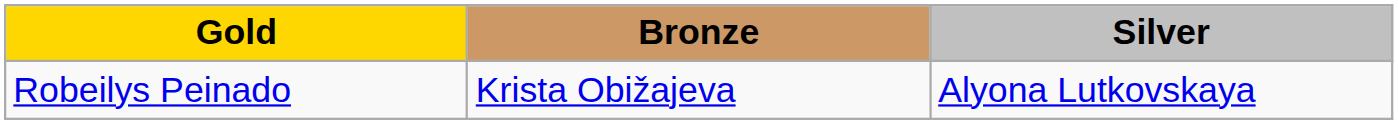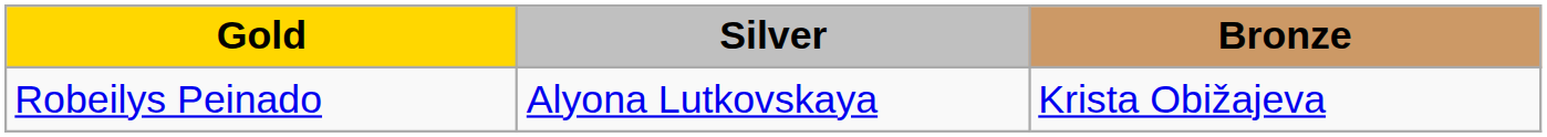 <table class="wikitable" style="text-align:left">
 <tr align="center">
 <td width=200 bgcolor=gold><strong>Gold</strong></td>
+<td width=200 bgcolor=silver><strong>Silver</strong></td>
 <td width=200 bgcolor=CC9966><strong>Bronze</strong></td>
-<td width=200 bgcolor=silver><strong>Silver</strong></td>
 </tr>
 <tr>
 <td><a href='#'>Robeilys Peinado</a><br></td>
+<td><a href='#'>Alyona Lutkovskaya</a><br></td>
 <td><a href='#'>Krista Obižajeva</a><br></td>
-<td><a href='#'>Alyona Lutkovskaya</a><br></td>
 </tr>
 </table>
